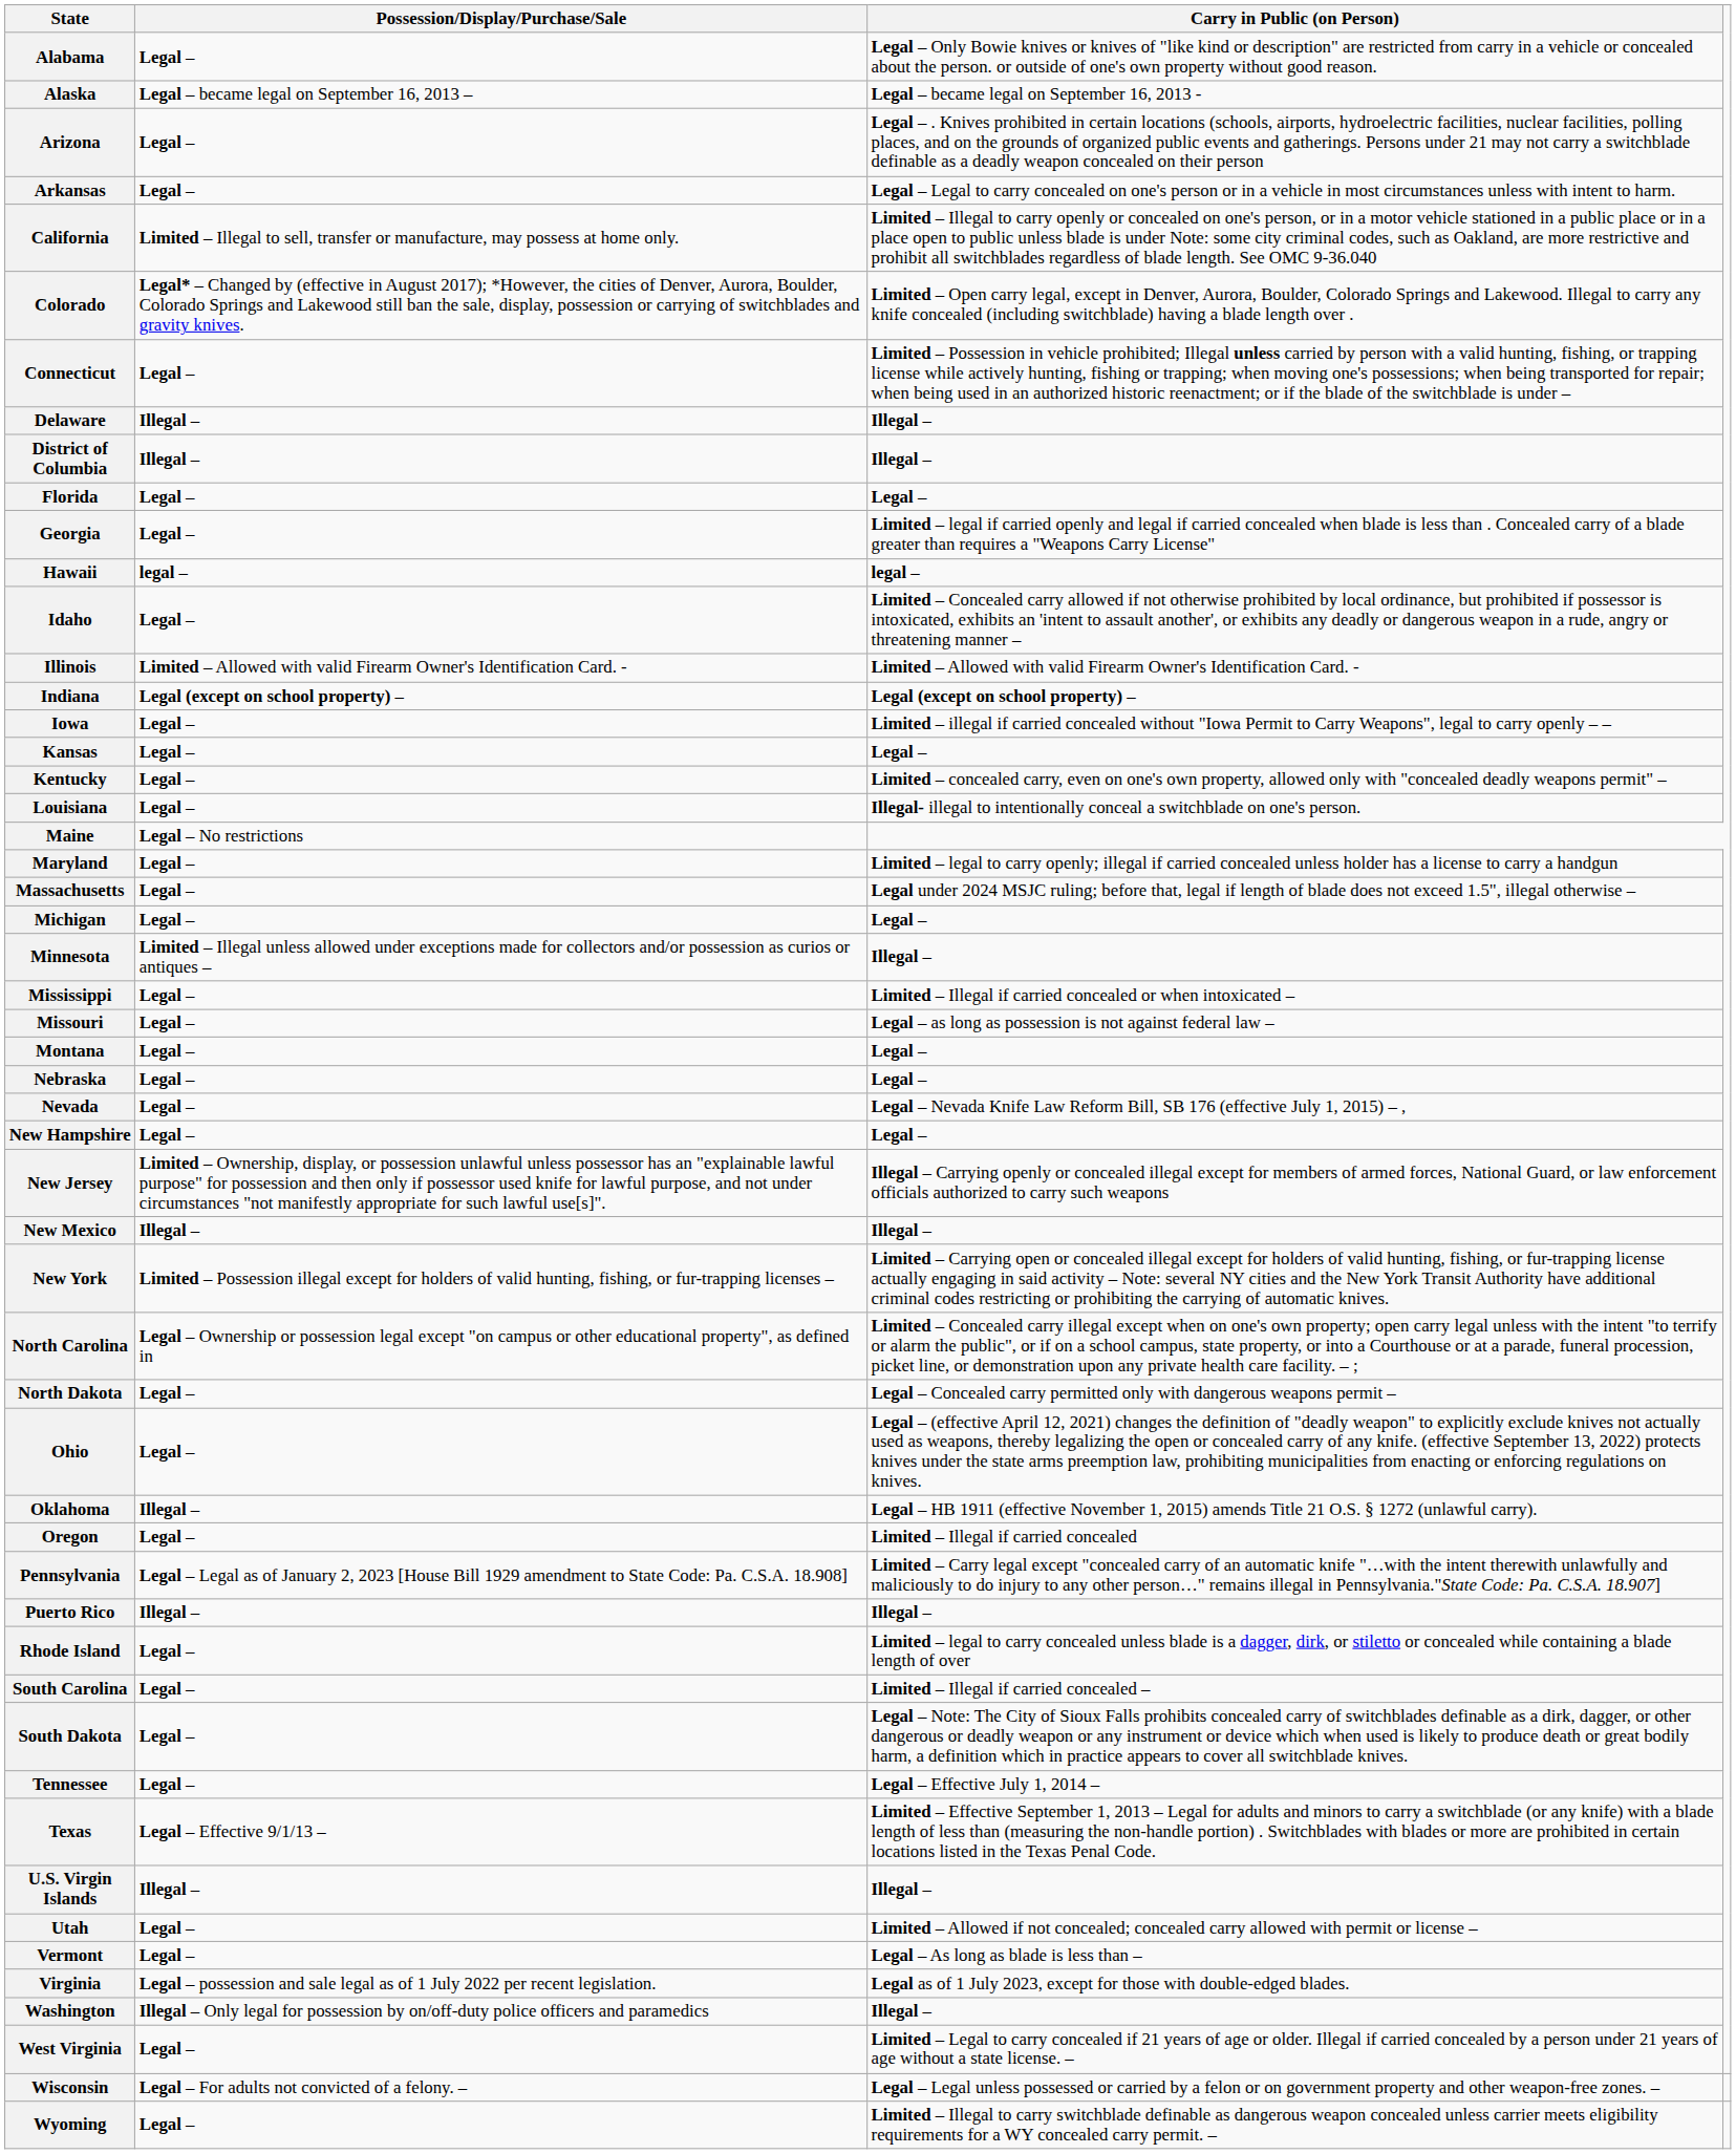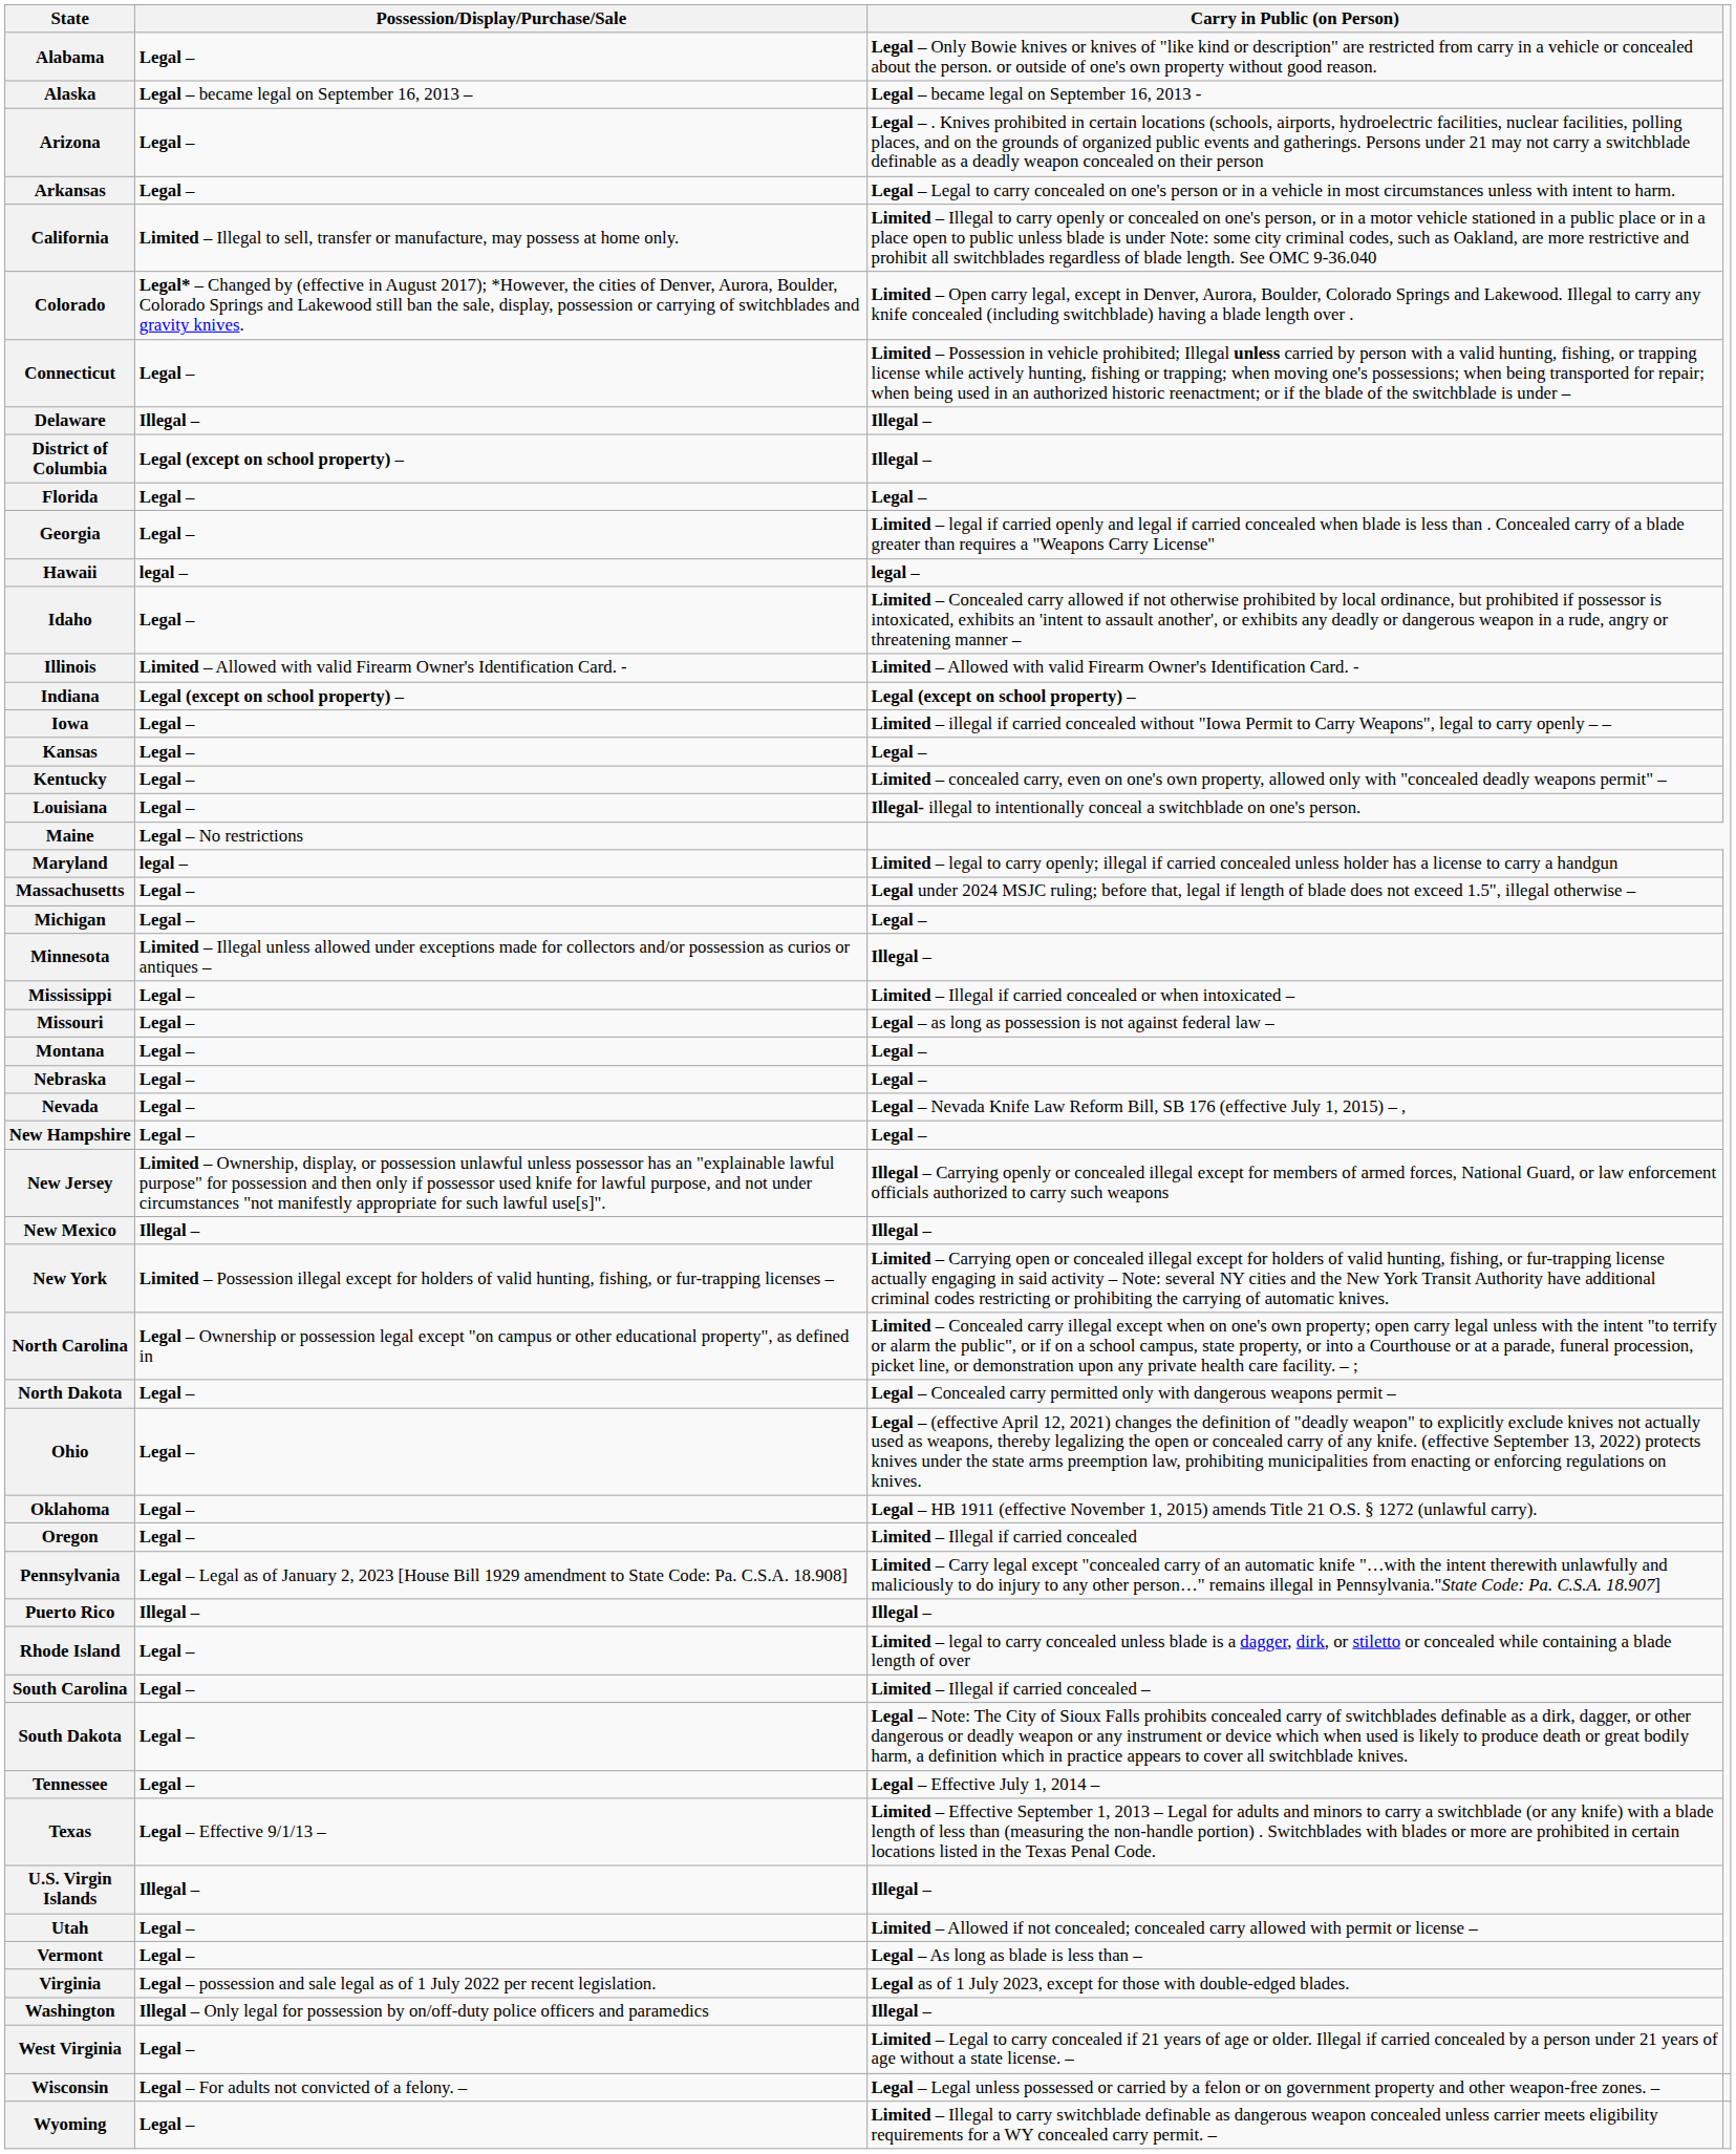 <table class="wikitable" style="text-align:left">
 <tr>
 <th>State</th>
 <th>Possession/Display/Purchase/Sale</th>
 <th>Carry in Public (on Person)</th>
 </tr>
 <tr>
 <th>Alabama</th>
 <td><strong>Legal</strong> – </td>
 <td><strong>Legal</strong> – Only Bowie knives or knives of "like kind or description" are restricted from carry in a vehicle or concealed about the person. or outside of one's own property without good reason.</td>
 </tr>
 <tr>
 <th>Alaska</th>
 <td><strong>Legal</strong> – became legal on September 16, 2013 – </td>
 <td><strong>Legal</strong> – became legal on September 16, 2013 -</td>
 </tr>
 <tr>
 <th>Arizona</th>
 <td><strong>Legal</strong> – </td>
 <td><strong>Legal</strong> – . Knives prohibited in certain locations (schools, airports, hydroelectric facilities, nuclear facilities, polling places, and on the grounds of organized public events and gatherings. Persons under 21 may not carry a switchblade definable as a deadly weapon concealed on their person</td>
 </tr>
 <tr>
 <th>Arkansas</th>
 <td><strong>Legal</strong> – </td>
 <td><strong>Legal</strong> – Legal to carry concealed on one's person or in a vehicle in most circumstances unless with intent to harm.</td>
 </tr>
 <tr>
 <th>California</th>
 <td><strong>Limited</strong> – Illegal to sell, transfer or manufacture, may possess at home only. </td>
 <td><strong>Limited</strong> – Illegal to carry openly or concealed on one's person, or in a motor vehicle stationed in a public place or in a place open to public unless blade is under  Note: some city criminal codes, such as Oakland, are more restrictive and prohibit all switchblades regardless of blade length. See OMC 9-36.040</td>
 </tr>
 <tr>
 <th>Colorado</th>
 <td><strong>Legal*</strong> – Changed by  (effective in August 2017); *However, the cities of Denver, Aurora, Boulder, Colorado Springs and Lakewood still ban the sale, display, possession or carrying of switchblades and <a href='#'>gravity knives</a>.</td>
 <td><strong>Limited</strong> – Open carry legal, except in Denver, Aurora, Boulder, Colorado Springs and Lakewood. Illegal to carry any knife concealed (including switchblade) having a blade length over .</td>
 </tr>
 <tr>
 <th>Connecticut</th>
 <td><strong>Legal</strong> –  </td>
 <td><strong>Limited</strong> – Possession in vehicle prohibited; Illegal <strong>unless</strong> carried by person with a valid hunting, fishing, or trapping license while actively hunting, fishing or trapping; when moving one's possessions; when being transported for repair; when being used in an authorized historic reenactment; or if the blade of the switchblade is under  – </td>
 </tr>
 <tr>
 <th>Delaware</th>
 <td><strong>Illegal</strong> – </td>
 <td><strong>Illegal</strong> – </td>
 </tr>
 <tr>
 <th>District of Columbia</th>
-<td><strong>Illegal</strong> – </td>
+<td><strong>Legal (except on school property)</strong> – </td>
 <td><strong>Illegal</strong> – </td>
 </tr>
 <tr>
 <th>Florida</th>
 <td><strong>Legal</strong> –  </td>
 <td><strong>Legal</strong> –  </td>
 </tr>
 <tr>
 <th>Georgia</th>
 <td><strong>Legal</strong> – </td>
 <td><strong>Limited</strong> – legal if carried openly and legal if carried concealed when blade is less than . Concealed carry of a blade greater than  requires a "Weapons Carry License" </td>
 </tr>
 <tr>
 <th>Hawaii</th>
 <td><strong>legal</strong> – </td>
 <td><strong>legal</strong> –  </td>
 </tr>
 <tr>
 <th>Idaho</th>
 <td><strong>Legal</strong> –  </td>
 <td><strong>Limited</strong> – Concealed carry allowed if not otherwise prohibited by local ordinance, but prohibited if possessor is intoxicated, exhibits an 'intent to assault another', or exhibits any deadly or dangerous weapon in a rude, angry or threatening manner –  </td>
 </tr>
 <tr>
 <th>Illinois</th>
 <td><strong>Limited</strong> – Allowed with valid Firearm Owner's Identification Card. -</td>
 <td><strong>Limited</strong> – Allowed with valid Firearm Owner's Identification Card. -</td>
 </tr>
 <tr>
 <th>Indiana</th>
 <td><strong>Legal (except on school property)</strong> – </td>
 <td><strong>Legal (except on school property)</strong> – </td>
 </tr>
 <tr>
 <th>Iowa</th>
 <td><strong>Legal</strong> –  </td>
 <td><strong>Limited</strong> – illegal if carried concealed without "Iowa Permit to Carry Weapons", legal to carry openly –  –  </td>
 </tr>
 <tr>
 <th>Kansas</th>
 <td><strong>Legal</strong> – <em></em></td>
 <td><strong>Legal</strong> – <em></em></td>
 </tr>
 <tr>
 <th>Kentucky</th>
 <td><strong>Legal</strong> –   </td>
 <td><strong>Limited</strong> – concealed carry, even on one's own property, allowed only with "concealed deadly weapons permit" –  </td>
 </tr>
 <tr>
 <th>Louisiana</th>
 <td><strong>Legal</strong> – </td>
 <td><strong>Illegal-</strong> illegal to intentionally conceal a switchblade on  one's person. <em></em></td>
 </tr>
 <tr>
 <th>Maine</th>
 <td><strong>Legal</strong> – No restrictions</td>
 </tr>
 <tr>
 <th>Maryland</th>
-<td><strong>Legal</strong> –  </td>
+<td><strong>legal</strong> – </td>
 <td><strong>Limited</strong> – legal to carry openly; illegal if carried concealed unless holder has a license to carry a handgun  </td>
 </tr>
 <tr>
 <th>Massachusetts</th>
 <td><strong>Legal</strong> –  </td>
 <td><strong>Legal</strong> under 2024 MSJC ruling; before that, legal if length of blade does not exceed 1.5", illegal otherwise –  </td>
 </tr>
 <tr>
 <th>Michigan</th>
 <td><strong>Legal</strong> –  </td>
 <td><strong>Legal</strong> –  </td>
 </tr>
 <tr>
 <th>Minnesota</th>
 <td><strong>Limited</strong> – Illegal unless allowed under exceptions made for collectors and/or possession as curios or antiques –  </td>
 <td><strong>Illegal</strong> –  </td>
 </tr>
 <tr>
 <th>Mississippi</th>
 <td><strong>Legal</strong> –  </td>
 <td><strong>Limited</strong> – Illegal if carried concealed or when intoxicated –  </td>
 </tr>
 <tr>
 <th>Missouri</th>
 <td><strong>Legal</strong> – </td>
 <td><strong>Legal</strong> – as long as possession is not against federal law – </td>
 </tr>
 <tr>
 <th>Montana</th>
 <td><strong>Legal</strong> – </td>
 <td><strong>Legal</strong> –</td>
 </tr>
 <tr>
 <th>Nebraska</th>
 <td><strong>Legal</strong> –  </td>
 <td><strong>Legal</strong> –  </td>
 </tr>
 <tr>
 <th>Nevada</th>
 <td><strong>Legal</strong> – </td>
 <td><strong>Legal</strong> – Nevada Knife Law Reform Bill, SB 176 (effective July 1, 2015) – , </td>
 </tr>
 <tr>
 <th>New Hampshire</th>
 <td><strong>Legal</strong> – </td>
 <td><strong>Legal</strong> – </td>
 </tr>
 <tr>
 <th>New Jersey</th>
 <td><strong>Limited</strong> – Ownership, display, or possession unlawful unless possessor has an "explainable lawful purpose" for possession and then only if possessor used knife for lawful purpose, and not under circumstances "not manifestly appropriate for such lawful use[s]".</td>
 <td><strong>Illegal</strong> – Carrying openly or concealed illegal except for members of armed forces, National Guard, or law enforcement officials authorized to carry such weapons</td>
 </tr>
 <tr>
 <th>New Mexico</th>
 <td><strong>Illegal</strong> –  </td>
 <td><strong>Illegal</strong> –  </td>
 </tr>
 <tr>
 <th>New York</th>
 <td><strong>Limited</strong> – Possession illegal except for holders of valid hunting, fishing, or fur-trapping licenses –  </td>
 <td><strong>Limited</strong> – Carrying open or concealed illegal except for holders of valid hunting, fishing, or fur-trapping license actually engaging in said activity –   Note: several NY cities and the New York Transit Authority have additional criminal codes restricting or prohibiting the carrying of automatic knives.</td>
 </tr>
 <tr>
 <th>North Carolina</th>
 <td><strong>Legal</strong> – Ownership or possession legal except "on campus or other educational property", as defined in </td>
 <td><strong>Limited</strong> – Concealed carry illegal except when on one's own property; open carry legal unless with the intent "to terrify or alarm the public", or if on a school campus, state property, or into a Courthouse or at a parade, funeral procession, picket line, or demonstration upon any private health care facility. – ;</td>
 </tr>
 <tr>
 <th>North Dakota</th>
 <td><strong>Legal</strong> – </td>
 <td><strong>Legal</strong> – Concealed carry permitted only with dangerous weapons permit – </td>
 </tr>
 <tr>
 <th>Ohio</th>
 <td><strong>Legal</strong> – </td>
 <td><strong>Legal</strong> –  (effective April 12, 2021) changes the definition of "deadly weapon" to explicitly exclude knives not actually used as weapons, thereby legalizing the open or concealed carry of any knife.  (effective September 13, 2022) protects knives under the state arms preemption law, prohibiting municipalities from enacting or enforcing regulations on knives.  </td>
 </tr>
 <tr>
 <th>Oklahoma</th>
-<td><strong>Illegal</strong> – </td>
+<td><strong>Legal</strong> –  </td>
 <td><strong>Legal</strong> – HB 1911 (effective November 1, 2015) amends Title 21 O.S. § 1272 (unlawful carry).  </td>
 </tr>
 <tr>
 <th>Oregon</th>
 <td><strong>Legal</strong> –  </td>
 <td><strong>Limited</strong> – Illegal if carried concealed  </td>
 </tr>
 <tr>
 <th>Pennsylvania</th>
 <td><strong>Legal</strong> – Legal as of January 2, 2023 [House Bill 1929 amendment to State Code: Pa. C.S.A. 18.908]</td>
 <td><strong>Limited</strong> –  Carry legal except "concealed carry of an automatic knife "…with the intent therewith unlawfully and maliciously to do injury to any other person…" remains illegal in Pennsylvania."<em>State Code: Pa. C.S.A. 18.907</em>]</td>
 </tr>
 <tr>
 <th>Puerto Rico</th>
 <td><strong>Illegal</strong> – </td>
 <td><strong>Illegal</strong> – </td>
 </tr>
 <tr>
 <th>Rhode Island</th>
 <td><strong>Legal</strong> – </td>
 <td><strong>Limited</strong> – legal to carry concealed unless blade is a <a href='#'>dagger</a>, <a href='#'>dirk</a>, or <a href='#'>stiletto</a> or concealed while containing a blade length of over  </td>
 </tr>
 <tr>
 <th>South Carolina</th>
 <td><strong>Legal</strong> –  </td>
 <td><strong>Limited</strong> – Illegal if carried concealed –  </td>
 </tr>
 <tr>
 <th>South Dakota</th>
 <td><strong>Legal</strong> –  </td>
 <td><strong>Legal</strong> –   Note: The City of Sioux Falls prohibits concealed carry of switchblades definable as a dirk, dagger, or other dangerous or deadly weapon or any instrument or device which when used is likely to produce death or great bodily harm, a definition which in practice appears to cover all switchblade knives.</td>
 </tr>
 <tr>
 <th>Tennessee</th>
 <td><strong>Legal</strong> –  </td>
 <td><strong>Legal</strong> – Effective July 1, 2014 –  </td>
 </tr>
 <tr>
 <th>Texas</th>
 <td><strong>Legal</strong> – Effective 9/1/13 – </td>
 <td><strong>Limited</strong> – Effective September 1, 2013 – Legal for adults and minors to carry a switchblade (or any knife) with a blade length of less than  (measuring the non-handle portion) . Switchblades with blades  or more are prohibited in certain locations listed in the Texas Penal Code.</td>
 </tr>
 <tr>
 <th>U.S. Virgin Islands</th>
 <td><strong>Illegal</strong> – </td>
 <td><strong>Illegal</strong> – </td>
 </tr>
 <tr>
 <th>Utah</th>
 <td><strong>Legal</strong> –  </td>
 <td><strong>Limited</strong> – Allowed if not concealed; concealed carry allowed with permit or license –  </td>
 </tr>
 <tr>
 <th>Vermont</th>
 <td><strong>Legal</strong> –  </td>
 <td><strong>Legal</strong> – As long as blade is less than  –  </td>
 </tr>
 <tr>
 <th>Virginia</th>
 <td><strong>Legal</strong> – possession and sale legal as of 1 July 2022 per recent legislation.</td>
 <td><strong>Legal</strong> as of 1 July 2023, except for those with double-edged blades.</td>
 </tr>
 <tr>
 <th>Washington</th>
 <td><strong>Illegal</strong> – Only legal for possession by on/off-duty police officers and paramedics  </td>
 <td><strong>Illegal</strong> –  </td>
 </tr>
 <tr>
 <th>West Virginia</th>
 <td><strong>Legal</strong> –  </td>
 <td><strong>Limited</strong> – Legal to carry concealed if 21 years of age or older. Illegal if carried concealed by a person under 21 years of age without a state license. –  </td>
 </tr>
 <tr>
 <th>Wisconsin</th>
 <td><strong>Legal</strong> – For adults not convicted of a felony. –  </td>
 <td><strong>Legal</strong> – Legal unless possessed or carried by a felon or on government property and other weapon-free zones. –   </td>
 <td></td>
 </tr>
 <tr>
 <th>Wyoming</th>
 <td><strong>Legal</strong> – </td>
 <td><strong>Limited</strong> – Illegal to carry switchblade definable as dangerous weapon concealed unless carrier meets eligibility requirements for a WY concealed carry permit. – </td>
 </tr>
 </table>
